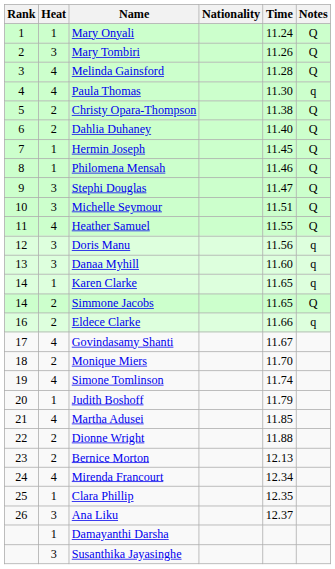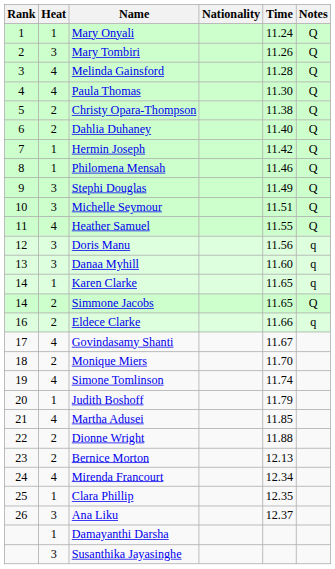 <table class="wikitable sortable" style="text-align:center">
 <tr>
 <th>Rank</th>
 <th>Heat</th>
 <th>Name</th>
 <th>Nationality</th>
 <th>Time</th>
 <th>Notes</th>
 </tr>
 <tr bgcolor=ccffcc>
 <td>1</td>
 <td>1</td>
 <td align=left><a href='#'>Mary Onyali</a></td>
 <td align=left></td>
 <td>11.24</td>
 <td>Q</td>
 </tr>
 <tr bgcolor=ccffcc>
 <td>2</td>
 <td>3</td>
 <td align=left><a href='#'>Mary Tombiri</a></td>
 <td align=left></td>
 <td>11.26</td>
 <td>Q</td>
 </tr>
 <tr bgcolor=ccffcc>
 <td>3</td>
 <td>4</td>
 <td align=left><a href='#'>Melinda Gainsford</a></td>
 <td align=left></td>
 <td>11.28</td>
 <td>Q</td>
 </tr>
 <tr bgcolor=ccffcc>
 <td>4</td>
 <td>4</td>
 <td align=left><a href='#'>Paula Thomas</a></td>
 <td align=left></td>
 <td>11.30</td>
-<td>q</td>
+<td>Q</td>
 </tr>
 <tr bgcolor=ccffcc>
 <td>5</td>
 <td>2</td>
 <td align=left><a href='#'>Christy Opara-Thompson</a></td>
 <td align=left></td>
 <td>11.38</td>
 <td>Q</td>
 </tr>
 <tr bgcolor=ccffcc>
 <td>6</td>
 <td>2</td>
 <td align=left><a href='#'>Dahlia Duhaney</a></td>
 <td align=left></td>
 <td>11.40</td>
 <td>Q</td>
 </tr>
 <tr bgcolor=ccffcc>
 <td>7</td>
 <td>1</td>
 <td align=left><a href='#'>Hermin Joseph</a></td>
 <td align=left></td>
-<td>11.45</td>
+<td>11.42</td>
 <td>Q</td>
 </tr>
 <tr bgcolor=ccffcc>
 <td>8</td>
 <td>1</td>
 <td align=left><a href='#'>Philomena Mensah</a></td>
 <td align=left></td>
 <td>11.46</td>
 <td>Q</td>
 </tr>
 <tr bgcolor=ccffcc>
 <td>9</td>
 <td>3</td>
 <td align=left><a href='#'>Stephi Douglas</a></td>
 <td align=left></td>
-<td>11.47</td>
+<td>11.49</td>
 <td>Q</td>
 </tr>
 <tr bgcolor=ccffcc>
 <td>10</td>
 <td>3</td>
 <td align=left><a href='#'>Michelle Seymour</a></td>
 <td align=left></td>
 <td>11.51</td>
 <td>Q</td>
 </tr>
 <tr bgcolor=ccffcc>
 <td>11</td>
 <td>4</td>
 <td align=left><a href='#'>Heather Samuel</a></td>
 <td align=left></td>
 <td>11.55</td>
 <td>Q</td>
 </tr>
 <tr bgcolor=ddffdd>
 <td>12</td>
 <td>3</td>
 <td align=left><a href='#'>Doris Manu</a></td>
 <td align=left></td>
 <td>11.56</td>
 <td>q</td>
 </tr>
 <tr bgcolor=ddffdd>
 <td>13</td>
 <td>3</td>
 <td align=left><a href='#'>Danaa Myhill</a></td>
 <td align=left></td>
 <td>11.60</td>
 <td>q</td>
 </tr>
 <tr bgcolor=ddffdd>
 <td>14</td>
 <td>1</td>
 <td align=left><a href='#'>Karen Clarke</a></td>
 <td align=left></td>
 <td>11.65</td>
 <td>q</td>
 </tr>
 <tr bgcolor=ccffcc>
 <td>14</td>
 <td>2</td>
 <td align=left><a href='#'>Simmone Jacobs</a></td>
 <td align=left></td>
 <td>11.65</td>
 <td>Q</td>
 </tr>
 <tr bgcolor=ddffdd>
 <td>16</td>
 <td>2</td>
 <td align=left><a href='#'>Eldece Clarke</a></td>
 <td align=left></td>
 <td>11.66</td>
 <td>q</td>
 </tr>
 <tr>
 <td>17</td>
 <td>4</td>
 <td align=left><a href='#'>Govindasamy Shanti</a></td>
 <td align=left></td>
 <td>11.67</td>
 <td></td>
 </tr>
 <tr>
 <td>18</td>
 <td>2</td>
 <td align=left><a href='#'>Monique Miers</a></td>
 <td align=left></td>
 <td>11.70</td>
 <td></td>
 </tr>
 <tr>
 <td>19</td>
 <td>4</td>
 <td align=left><a href='#'>Simone Tomlinson</a></td>
 <td align=left></td>
 <td>11.74</td>
 <td></td>
 </tr>
 <tr>
 <td>20</td>
 <td>1</td>
 <td align=left><a href='#'>Judith Boshoff</a></td>
 <td align=left></td>
 <td>11.79</td>
 <td></td>
 </tr>
 <tr>
 <td>21</td>
 <td>4</td>
 <td align=left><a href='#'>Martha Adusei</a></td>
 <td align=left></td>
 <td>11.85</td>
 <td></td>
 </tr>
 <tr>
 <td>22</td>
 <td>2</td>
 <td align=left><a href='#'>Dionne Wright</a></td>
 <td align=left></td>
 <td>11.88</td>
 <td></td>
 </tr>
 <tr>
 <td>23</td>
 <td>2</td>
 <td align=left><a href='#'>Bernice Morton</a></td>
 <td align=left></td>
 <td>12.13</td>
 <td></td>
 </tr>
 <tr>
 <td>24</td>
 <td>4</td>
 <td align=left><a href='#'>Mirenda Francourt</a></td>
 <td align=left></td>
 <td>12.34</td>
 <td></td>
 </tr>
 <tr>
 <td>25</td>
 <td>1</td>
 <td align=left><a href='#'>Clara Phillip</a></td>
 <td align=left></td>
 <td>12.35</td>
 <td></td>
 </tr>
 <tr>
 <td>26</td>
 <td>3</td>
 <td align=left><a href='#'>Ana Liku</a></td>
 <td align=left></td>
 <td>12.37</td>
 <td></td>
 </tr>
 <tr>
 <td></td>
 <td>1</td>
 <td align=left><a href='#'>Damayanthi Darsha</a></td>
 <td align=left></td>
 <td></td>
 <td></td>
 </tr>
 <tr>
 <td></td>
 <td>3</td>
 <td align=left><a href='#'>Susanthika Jayasinghe</a></td>
 <td align=left></td>
 <td></td>
 <td></td>
 </tr>
 </table>
